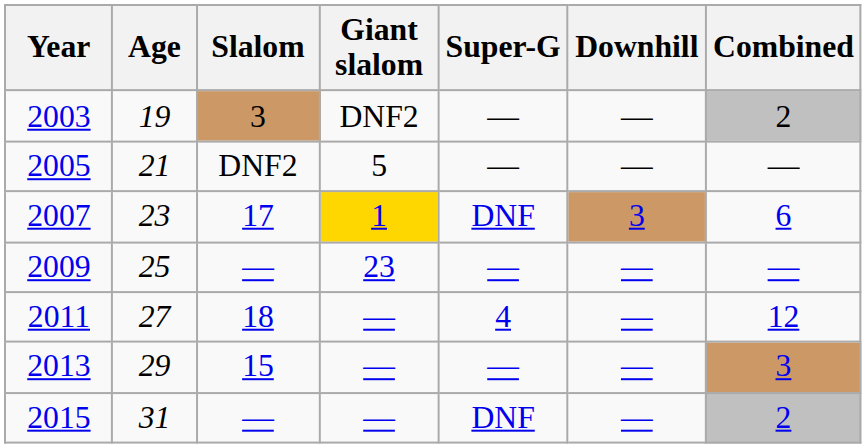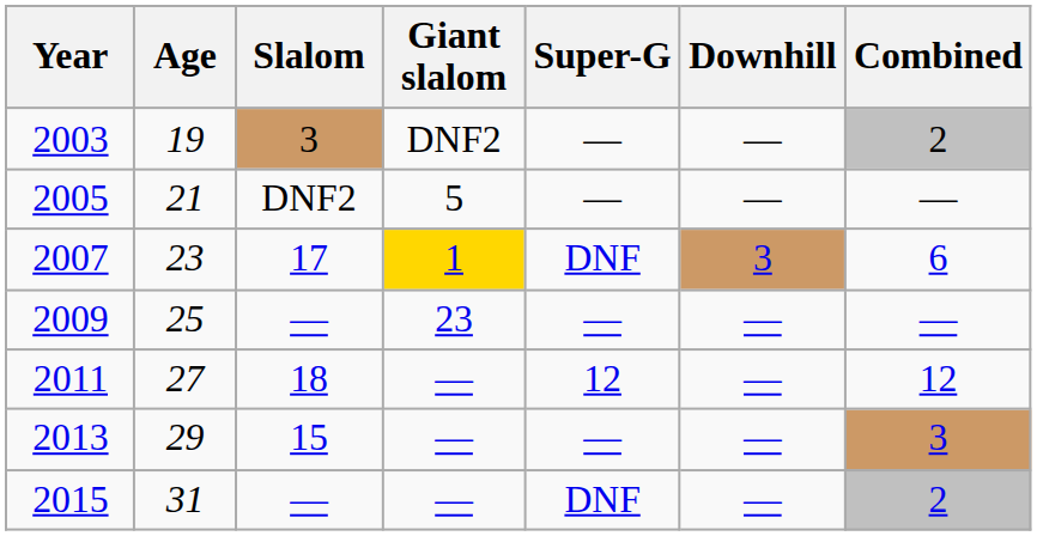 <table class=wikitable style="text-align:center">
 <tr>
 <th>  Year  </th>
 <th> Age </th>
 <th> Slalom </th>
 <th> Giant <br> slalom </th>
 <th>Super-G</th>
 <th>Downhill</th>
 <th>Combined</th>
 </tr>
 <tr>
 <td><a href='#'>2003</a></td>
 <td><em>19</em></td>
 <td style="background:#c96;">3</td>
 <td>DNF2</td>
 <td>—</td>
 <td>—</td>
 <td style="background:silver;">2</td>
 </tr>
 <tr>
 <td><a href='#'>2005</a></td>
 <td><em>21</em></td>
 <td>DNF2</td>
 <td>5</td>
 <td>—</td>
 <td>—</td>
 <td>—</td>
 </tr>
 <tr>
 <td><a href='#'>2007</a></td>
 <td><em>23</em></td>
 <td><a href='#'>17</a></td>
 <td style="background:gold;"><a href='#'>1</a></td>
 <td><a href='#'>DNF</a></td>
 <td style="background:#c96;"><a href='#'>3</a></td>
 <td><a href='#'>6</a></td>
 </tr>
 <tr>
 <td><a href='#'>2009</a></td>
 <td><em>25</em></td>
 <td><a href='#'>—</a></td>
 <td><a href='#'>23</a></td>
 <td><a href='#'>—</a></td>
 <td><a href='#'>—</a></td>
 <td><a href='#'>—</a></td>
 </tr>
 <tr>
 <td><a href='#'>2011</a></td>
 <td><em>27</em></td>
 <td><a href='#'>18</a></td>
 <td><a href='#'>—</a></td>
-<td><a href='#'>4</a></td>
+<td><a href='#'>12</a></td>
 <td><a href='#'>—</a></td>
 <td><a href='#'>12</a></td>
 </tr>
 <tr>
 <td><a href='#'>2013</a></td>
 <td><em>29</em></td>
 <td><a href='#'>15</a></td>
 <td><a href='#'>—</a></td>
 <td><a href='#'>—</a></td>
 <td><a href='#'>—</a></td>
 <td style="background:#c96;"><a href='#'>3</a></td>
 </tr>
 <tr>
 <td><a href='#'>2015</a></td>
 <td><em>31</em></td>
 <td><a href='#'>—</a></td>
 <td><a href='#'>—</a></td>
 <td><a href='#'>DNF</a></td>
 <td><a href='#'>—</a></td>
 <td style="background:silver;"><a href='#'>2</a></td>
 </tr>
 </table>
